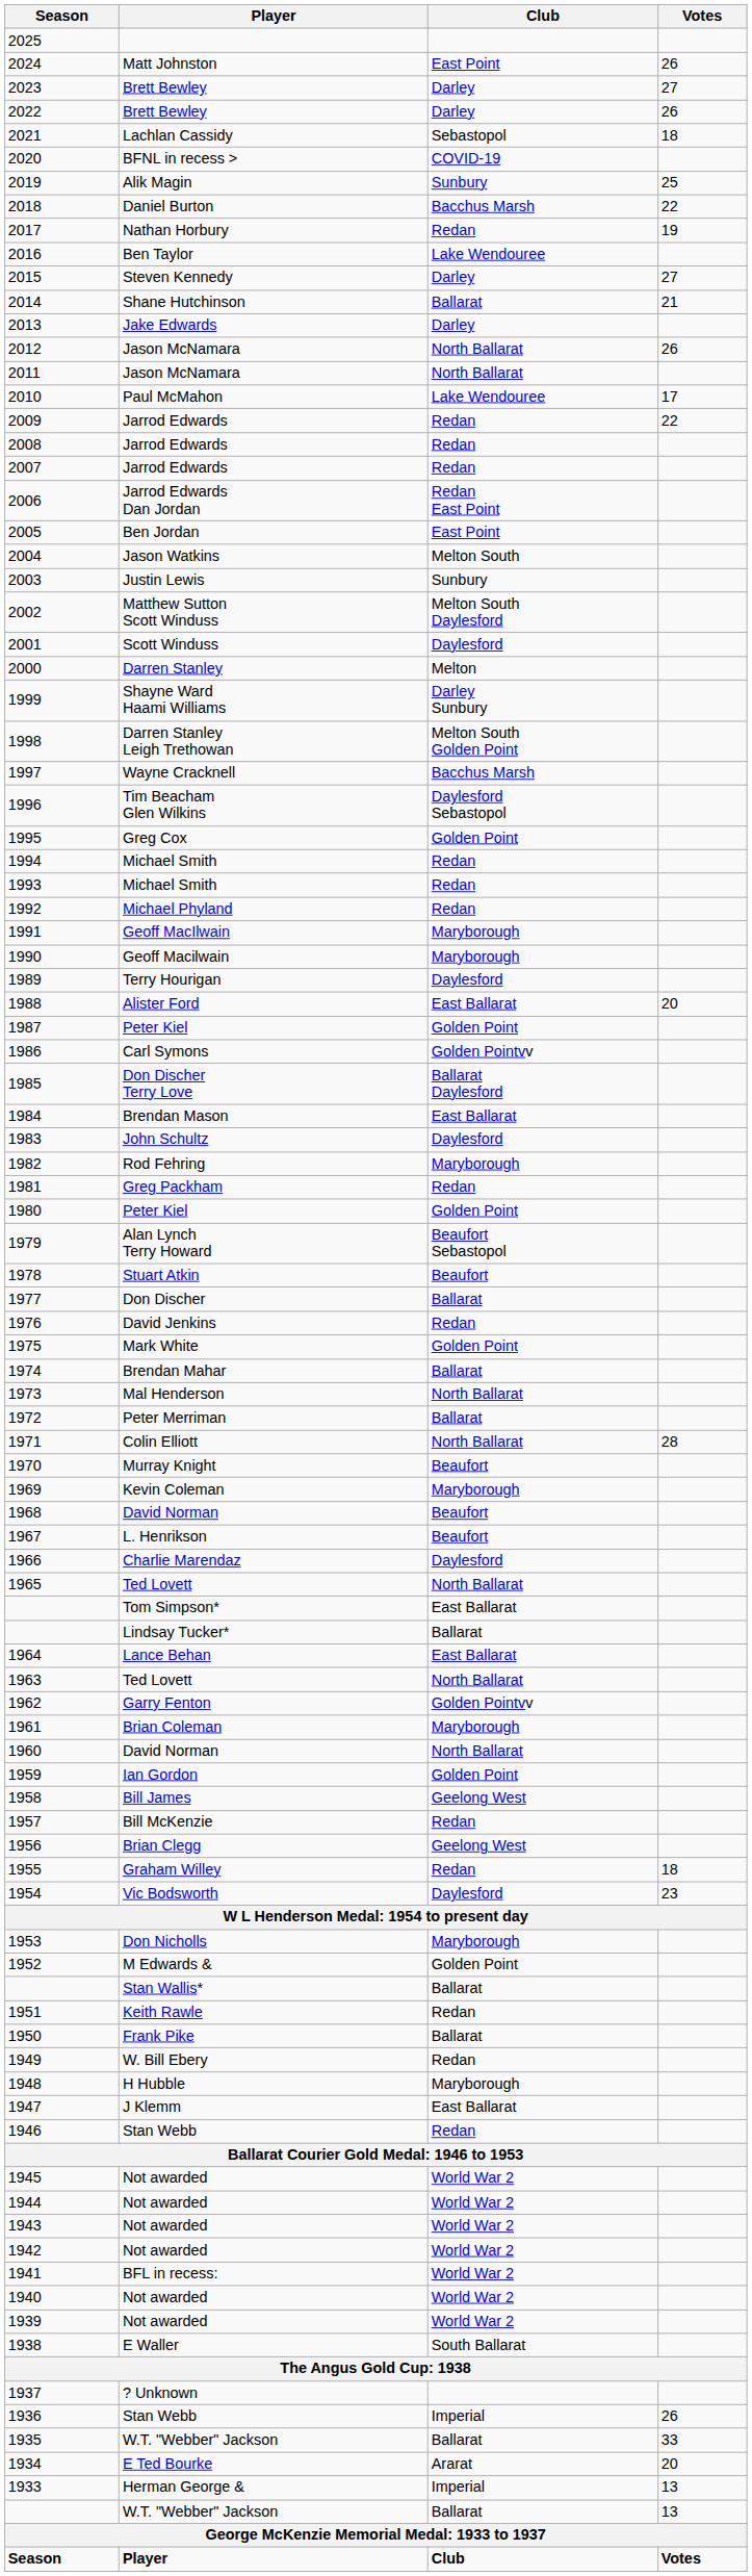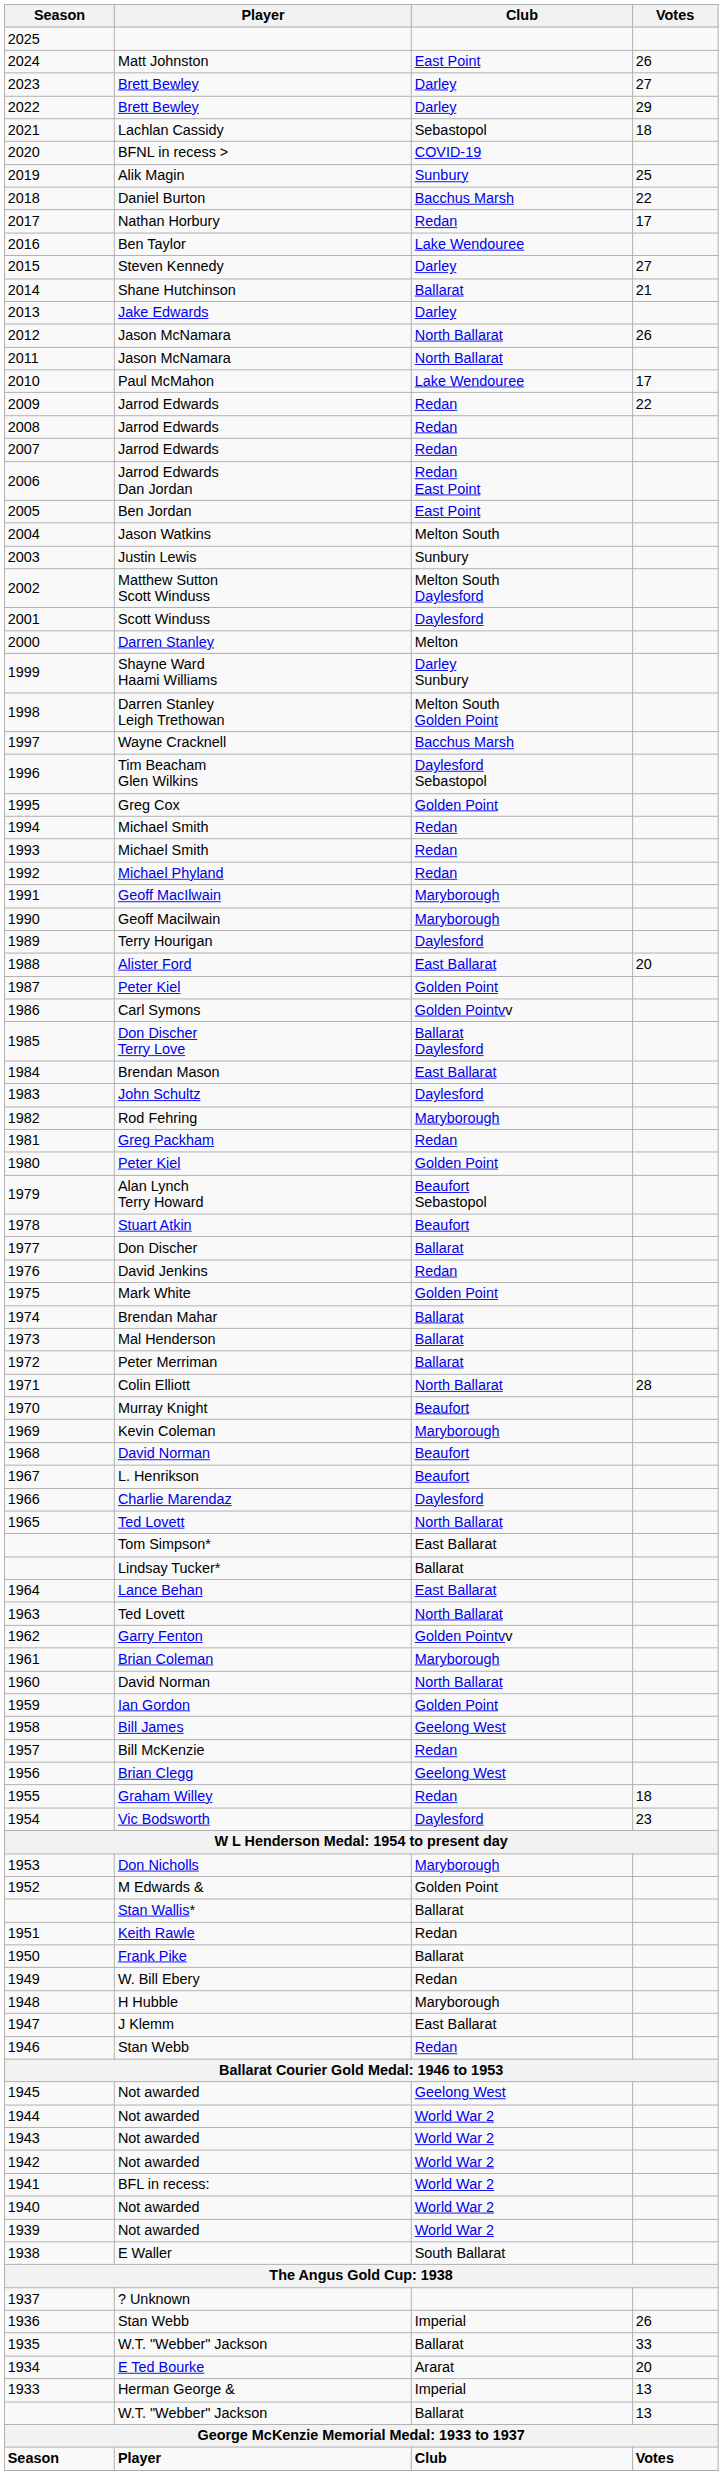 <table class="wikitable" style="width:40%;">
 <tr style="background:#87cefa;">
 <th>Season</th>
 <th>Player</th>
 <th>Club</th>
 <th>Votes</th>
 </tr>
 <tr>
 <td>2025</td>
 <td></td>
 <td></td>
 <td></td>
 </tr>
 <tr>
 <td>2024</td>
 <td>Matt Johnston</td>
 <td><a href='#'>East Point</a></td>
 <td>26</td>
 </tr>
 <tr>
 <td>2023</td>
 <td><a href='#'>Brett Bewley</a></td>
 <td><a href='#'>Darley</a></td>
 <td>27</td>
 </tr>
 <tr>
 <td>2022</td>
 <td><a href='#'>Brett Bewley</a></td>
 <td><a href='#'>Darley</a></td>
-<td>26</td>
+<td>29</td>
 </tr>
 <tr>
 <td>2021</td>
 <td>Lachlan Cassidy</td>
 <td>Sebastopol</td>
 <td>18</td>
 </tr>
 <tr>
 <td>2020</td>
 <td>BFNL in recess ></td>
 <td><a href='#'>COVID-19</a></td>
 <td></td>
 </tr>
 <tr>
 <td>2019</td>
 <td>Alik Magin</td>
 <td><a href='#'>Sunbury</a></td>
 <td>25</td>
 </tr>
 <tr>
 <td>2018</td>
 <td>Daniel Burton</td>
 <td><a href='#'>Bacchus Marsh</a></td>
 <td>22</td>
 </tr>
 <tr>
 <td>2017</td>
 <td>Nathan Horbury</td>
 <td><a href='#'>Redan</a></td>
-<td>19</td>
+<td>17</td>
 </tr>
 <tr>
 <td>2016</td>
 <td>Ben Taylor</td>
 <td><a href='#'>Lake Wendouree</a></td>
 <td></td>
 </tr>
 <tr>
 <td>2015</td>
 <td>Steven Kennedy</td>
 <td><a href='#'>Darley</a></td>
 <td>27</td>
 </tr>
 <tr>
 <td>2014</td>
 <td>Shane Hutchinson</td>
 <td><a href='#'>Ballarat</a></td>
 <td>21</td>
 </tr>
 <tr>
 <td>2013</td>
 <td><a href='#'>Jake Edwards</a></td>
 <td><a href='#'>Darley</a></td>
 <td></td>
 </tr>
 <tr>
 <td>2012</td>
 <td>Jason McNamara</td>
 <td><a href='#'>North Ballarat</a></td>
 <td>26</td>
 </tr>
 <tr>
 <td>2011</td>
 <td>Jason McNamara</td>
 <td><a href='#'>North Ballarat</a></td>
 <td></td>
 </tr>
 <tr>
 <td>2010</td>
 <td>Paul McMahon</td>
 <td><a href='#'>Lake Wendouree</a></td>
 <td>17</td>
 </tr>
 <tr>
 <td>2009</td>
 <td>Jarrod Edwards</td>
 <td><a href='#'>Redan</a></td>
 <td>22</td>
 </tr>
 <tr>
 <td>2008</td>
 <td>Jarrod Edwards</td>
 <td><a href='#'>Redan</a></td>
 <td></td>
 </tr>
 <tr>
 <td>2007</td>
 <td>Jarrod Edwards</td>
 <td><a href='#'>Redan</a></td>
 <td></td>
 </tr>
 <tr>
 <td>2006</td>
 <td>Jarrod Edwards <br> Dan Jordan</td>
 <td><a href='#'>Redan</a> <br> <a href='#'>East Point</a></td>
 <td></td>
 </tr>
 <tr>
 <td>2005</td>
 <td>Ben Jordan</td>
 <td><a href='#'>East Point</a></td>
 <td></td>
 </tr>
 <tr>
 <td>2004</td>
 <td>Jason Watkins</td>
 <td>Melton South</td>
 <td></td>
 </tr>
 <tr>
 <td>2003</td>
 <td>Justin Lewis</td>
 <td>Sunbury</td>
 <td></td>
 </tr>
 <tr>
 <td>2002</td>
 <td>Matthew Sutton <br> Scott Winduss</td>
 <td>Melton South <br> <a href='#'>Daylesford</a></td>
 <td></td>
 </tr>
 <tr>
 <td>2001</td>
 <td>Scott Winduss</td>
 <td><a href='#'>Daylesford</a></td>
 <td></td>
 </tr>
 <tr>
 <td>2000</td>
 <td><a href='#'>Darren Stanley</a></td>
 <td>Melton</td>
 <td></td>
 </tr>
 <tr>
 <td>1999</td>
 <td>Shayne Ward <br> Haami Williams</td>
 <td><a href='#'>Darley</a> <br> Sunbury</td>
 <td></td>
 </tr>
 <tr>
 <td>1998</td>
 <td>Darren Stanley <br> Leigh Trethowan</td>
 <td>Melton South <br> <a href='#'>Golden Point</a></td>
 <td></td>
 </tr>
 <tr>
 <td>1997</td>
 <td>Wayne Cracknell</td>
 <td><a href='#'>Bacchus Marsh</a></td>
 <td></td>
 </tr>
 <tr>
 <td>1996</td>
 <td>Tim Beacham <br> Glen Wilkins</td>
 <td><a href='#'>Daylesford</a> <br> Sebastopol</td>
 <td></td>
 </tr>
 <tr>
 <td>1995</td>
 <td>Greg Cox</td>
 <td><a href='#'>Golden Point</a></td>
 <td></td>
 </tr>
 <tr>
 <td>1994</td>
 <td>Michael Smith</td>
 <td><a href='#'>Redan</a></td>
 <td></td>
 </tr>
 <tr>
 <td>1993</td>
 <td>Michael Smith</td>
 <td><a href='#'>Redan</a></td>
 <td></td>
 </tr>
 <tr>
 <td>1992</td>
 <td><a href='#'>Michael Phyland</a></td>
 <td><a href='#'>Redan</a></td>
 <td></td>
 </tr>
 <tr>
 <td>1991</td>
 <td><a href='#'>Geoff MacIlwain</a></td>
 <td><a href='#'>Maryborough</a></td>
 <td></td>
 </tr>
 <tr>
 <td>1990</td>
 <td>Geoff Macilwain</td>
 <td><a href='#'>Maryborough</a></td>
 <td></td>
 </tr>
 <tr>
 <td>1989</td>
 <td>Terry Hourigan</td>
 <td><a href='#'>Daylesford</a></td>
 <td></td>
 </tr>
 <tr>
 <td>1988</td>
 <td><a href='#'>Alister Ford</a></td>
 <td><a href='#'>East Ballarat</a></td>
 <td>20</td>
 </tr>
 <tr>
 <td>1987</td>
 <td><a href='#'>Peter Kiel</a></td>
 <td><a href='#'>Golden Point</a></td>
 <td></td>
 </tr>
 <tr>
 <td>1986</td>
 <td>Carl Symons</td>
 <td><a href='#'>Golden Pointv</a>v</td>
 </tr>
 <tr>
 <td>1985</td>
 <td><a href='#'>Don Discher</a> <br> <a href='#'>Terry Love</a></td>
 <td><a href='#'>Ballarat</a> <br> <a href='#'>Daylesford</a></td>
 <td></td>
 </tr>
 <tr>
 <td>1984</td>
 <td>Brendan Mason</td>
 <td><a href='#'>East Ballarat</a></td>
 <td></td>
 </tr>
 <tr>
 <td>1983</td>
 <td><a href='#'>John Schultz</a></td>
 <td><a href='#'>Daylesford</a></td>
 <td></td>
 </tr>
 <tr>
 <td>1982</td>
 <td>Rod Fehring</td>
 <td><a href='#'>Maryborough</a></td>
 <td></td>
 </tr>
 <tr>
 <td>1981</td>
 <td><a href='#'>Greg Packham</a></td>
 <td><a href='#'>Redan</a></td>
 <td></td>
 </tr>
 <tr>
 <td>1980</td>
 <td><a href='#'>Peter Kiel</a></td>
 <td><a href='#'>Golden Point</a></td>
 <td></td>
 </tr>
 <tr>
 <td>1979</td>
 <td>Alan Lynch <br> Terry Howard</td>
 <td><a href='#'>Beaufort</a> <br> Sebastopol</td>
 <td></td>
 </tr>
 <tr>
 <td>1978</td>
 <td><a href='#'>Stuart Atkin</a></td>
 <td><a href='#'>Beaufort</a></td>
 <td></td>
 </tr>
 <tr>
 <td>1977</td>
 <td>Don Discher</td>
 <td><a href='#'>Ballarat</a></td>
 <td></td>
 </tr>
 <tr>
 <td>1976</td>
 <td>David Jenkins</td>
 <td><a href='#'>Redan</a></td>
 <td></td>
 </tr>
 <tr>
 <td>1975</td>
 <td>Mark White</td>
 <td><a href='#'>Golden Point</a></td>
 <td></td>
 </tr>
 <tr>
 <td>1974</td>
 <td>Brendan Mahar</td>
 <td><a href='#'>Ballarat</a></td>
 <td></td>
 </tr>
 <tr>
 <td>1973</td>
 <td>Mal Henderson</td>
-<td><a href='#'>North Ballarat</a></td>
+<td><a href='#'>Ballarat</a></td>
 <td></td>
 </tr>
 <tr>
 <td>1972</td>
 <td>Peter Merriman</td>
 <td><a href='#'>Ballarat</a></td>
 <td></td>
 </tr>
 <tr>
 <td>1971</td>
 <td>Colin Elliott</td>
 <td><a href='#'>North Ballarat</a></td>
 <td>28</td>
 </tr>
 <tr>
 <td>1970</td>
 <td>Murray Knight</td>
 <td><a href='#'>Beaufort</a></td>
 <td></td>
 </tr>
 <tr>
 <td>1969</td>
 <td>Kevin Coleman</td>
 <td><a href='#'>Maryborough</a></td>
 <td></td>
 </tr>
 <tr>
 <td>1968</td>
 <td><a href='#'>David Norman</a></td>
 <td><a href='#'>Beaufort</a></td>
 <td></td>
 </tr>
 <tr>
 <td>1967</td>
 <td>L. Henrikson</td>
 <td><a href='#'>Beaufort</a></td>
 <td></td>
 </tr>
 <tr>
 <td>1966</td>
 <td><a href='#'>Charlie Marendaz</a></td>
 <td><a href='#'>Daylesford</a></td>
 <td></td>
 </tr>
 <tr>
 <td>1965</td>
 <td><a href='#'>Ted Lovett</a></td>
 <td><a href='#'>North Ballarat</a></td>
 <td></td>
 </tr>
 <tr>
 <td></td>
 <td>Tom Simpson*</td>
 <td>East Ballarat</td>
 <td></td>
 </tr>
 <tr>
 <td></td>
 <td>Lindsay Tucker*</td>
 <td>Ballarat</td>
 <td></td>
 </tr>
 <tr>
 <td>1964</td>
 <td><a href='#'>Lance Behan</a></td>
 <td><a href='#'>East Ballarat</a></td>
 <td></td>
 </tr>
 <tr>
 <td>1963</td>
 <td>Ted Lovett</td>
 <td><a href='#'>North Ballarat</a></td>
 <td></td>
 </tr>
 <tr>
 <td>1962</td>
 <td><a href='#'>Garry Fenton</a></td>
 <td><a href='#'>Golden Pointv</a>v</td>
 </tr>
 <tr>
 <td>1961</td>
 <td><a href='#'>Brian Coleman</a></td>
 <td><a href='#'>Maryborough</a></td>
 <td></td>
 </tr>
 <tr>
 <td>1960</td>
 <td>David Norman</td>
 <td><a href='#'>North Ballarat</a></td>
 <td></td>
 </tr>
 <tr>
 <td>1959</td>
 <td><a href='#'>Ian Gordon</a></td>
 <td><a href='#'>Golden Point</a></td>
 <td></td>
 </tr>
 <tr>
 <td>1958</td>
 <td><a href='#'>Bill James</a></td>
 <td><a href='#'>Geelong West</a></td>
 <td></td>
 </tr>
 <tr>
 <td>1957</td>
 <td>Bill McKenzie</td>
 <td><a href='#'>Redan</a></td>
 <td></td>
 </tr>
 <tr>
 <td>1956</td>
 <td><a href='#'>Brian Clegg</a></td>
 <td><a href='#'>Geelong West</a></td>
 <td></td>
 </tr>
 <tr>
 <td>1955</td>
 <td><a href='#'>Graham Willey</a></td>
 <td><a href='#'>Redan</a></td>
 <td>18</td>
 </tr>
 <tr>
 <td>1954</td>
 <td><a href='#'>Vic Bodsworth</a></td>
 <td><a href='#'>Daylesford</a></td>
 <td>23</td>
 </tr>
 <tr>
 <th colspan=10>W L Henderson Medal: 1954 to present day</th>
 </tr>
 <tr>
 <td>1953</td>
 <td><a href='#'>Don Nicholls</a></td>
 <td><a href='#'>Maryborough</a></td>
 <td></td>
 </tr>
 <tr>
 <td>1952</td>
 <td>M Edwards &</td>
 <td>Golden Point</td>
 <td></td>
 </tr>
 <tr>
 <td></td>
 <td><a href='#'>Stan Wallis</a>*</td>
 <td>Ballarat</td>
 <td></td>
 </tr>
 <tr>
 <td>1951</td>
 <td><a href='#'>Keith Rawle</a></td>
 <td>Redan</td>
 <td></td>
 </tr>
 <tr>
 <td>1950</td>
 <td><a href='#'>Frank Pike</a></td>
 <td>Ballarat</td>
 <td></td>
 </tr>
 <tr>
 <td>1949</td>
 <td>W. Bill Ebery</td>
 <td>Redan</td>
 <td></td>
 </tr>
 <tr>
 <td>1948</td>
 <td>H Hubble</td>
 <td>Maryborough</td>
 <td></td>
 </tr>
 <tr>
 <td>1947</td>
 <td>J Klemm</td>
 <td>East Ballarat</td>
 <td></td>
 </tr>
 <tr>
 <td>1946</td>
 <td>Stan Webb</td>
 <td><a href='#'>Redan</a></td>
 <td></td>
 </tr>
 <tr>
 <th colspan=10>Ballarat Courier Gold Medal: 1946 to 1953</th>
 </tr>
 <tr>
 <td>1945</td>
 <td>Not awarded</td>
-<td><a href='#'>World War 2</a></td>
+<td><a href='#'>Geelong West</a></td>
 <td></td>
 </tr>
 <tr>
 <td>1944</td>
 <td>Not awarded</td>
 <td><a href='#'>World War 2</a></td>
 <td></td>
 </tr>
 <tr>
 <td>1943</td>
 <td>Not awarded</td>
 <td><a href='#'>World War 2</a></td>
 <td></td>
 </tr>
 <tr>
 <td>1942</td>
 <td>Not awarded</td>
 <td><a href='#'>World War 2</a></td>
 <td></td>
 </tr>
 <tr>
 <td>1941</td>
 <td>BFL in recess:</td>
 <td><a href='#'>World War 2</a></td>
 <td></td>
 </tr>
 <tr>
 <td>1940</td>
 <td>Not awarded</td>
 <td><a href='#'>World War 2</a></td>
 <td></td>
 </tr>
 <tr>
 <td>1939</td>
 <td>Not awarded</td>
 <td><a href='#'>World War 2</a></td>
 <td></td>
 </tr>
 <tr>
 <td>1938</td>
 <td>E Waller</td>
 <td>South Ballarat</td>
 <td></td>
 </tr>
 <tr>
 <th colspan=10>The Angus Gold Cup: 1938</th>
 </tr>
 <tr>
 <td>1937</td>
 <td>? Unknown</td>
 <td></td>
 <td></td>
 </tr>
 <tr>
 <td>1936</td>
 <td>Stan Webb</td>
 <td>Imperial</td>
 <td>26</td>
 </tr>
 <tr>
 <td>1935</td>
 <td>W.T. "Webber" Jackson</td>
 <td>Ballarat</td>
 <td>33</td>
 </tr>
 <tr>
 <td>1934</td>
 <td><a href='#'>E Ted Bourke</a></td>
 <td>Ararat</td>
 <td>20</td>
 </tr>
 <tr>
 <td>1933</td>
 <td>Herman George &</td>
 <td>Imperial</td>
 <td>13</td>
 </tr>
 <tr>
 <td></td>
 <td>W.T. "Webber" Jackson</td>
 <td>Ballarat</td>
 <td>13</td>
 </tr>
 <tr>
 <th colspan=10>George McKenzie Memorial Medal: 1933 to 1937</th>
 </tr>
 <tr>
 <td><strong>Season</strong></td>
 <td><strong>Player</strong></td>
 <td><strong>Club</strong></td>
 <td><strong>Votes</strong></td>
 </tr>
 <tr>
 </tr>
 </table>
